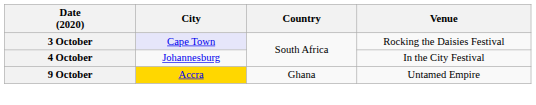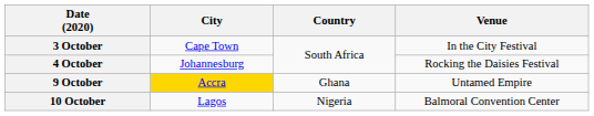 <table class="wikitable plainrowheaders" style="text-align:center;">
 <tr>
 <th scope="col" style="width:12em;">Date<br>(2020)</th>
 <th scope="col" style="width:10em;">City</th>
 <th scope="col" style="width:10em;">Country</th>
 <th scope="col" style="width:16em;">Venue</th>
 </tr>
 <tr>
 <th scope="row" style="text-align:center;">3 October</th>
-<td style="background: lavender;"><a href='#'>Cape Town</a></td>
+<td><a href='#'>Cape Town</a></td>
 <td rowspan="2">South Africa</td>
-<td>Rocking the Daisies Festival</td>
+<td>In the City Festival</td>
 </tr>
 <tr>
 <th scope="row" style="text-align:center;">4 October</th>
 <td><a href='#'>Johannesburg</a></td>
-<td>In the City Festival</td>
+<td>Rocking the Daisies Festival</td>
 </tr>
 <tr>
 <th scope="row" style="text-align:center;">9 October</th>
 <td style="background: gold;"><a href='#'>Accra</a></td>
 <td>Ghana</td>
 <td>Untamed Empire</td>
 </tr>
+<tr>
+<th scope="row" style="text-align:center;">10 October</th>
+<td><a href='#'>Lagos</a></td>
+<td>Nigeria</td>
+<td>Balmoral Convention Center</td>
+</tr>
 </table>
